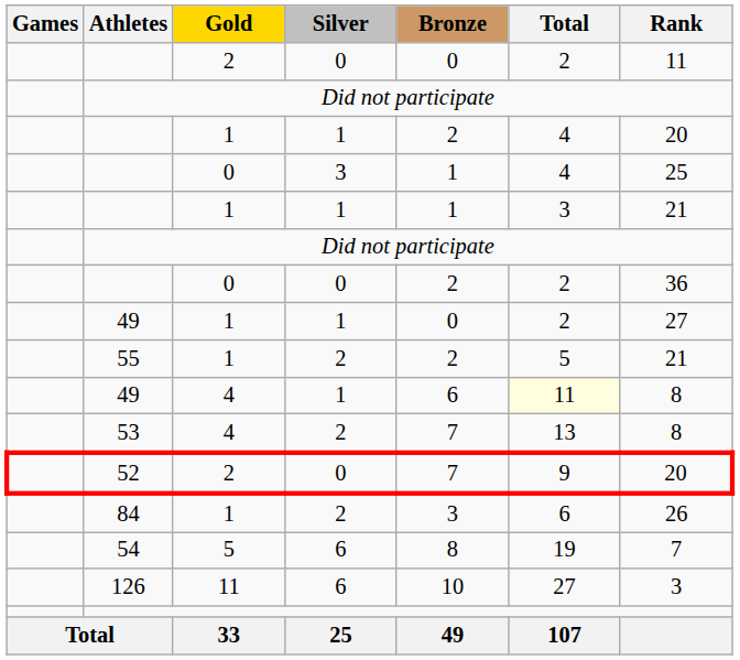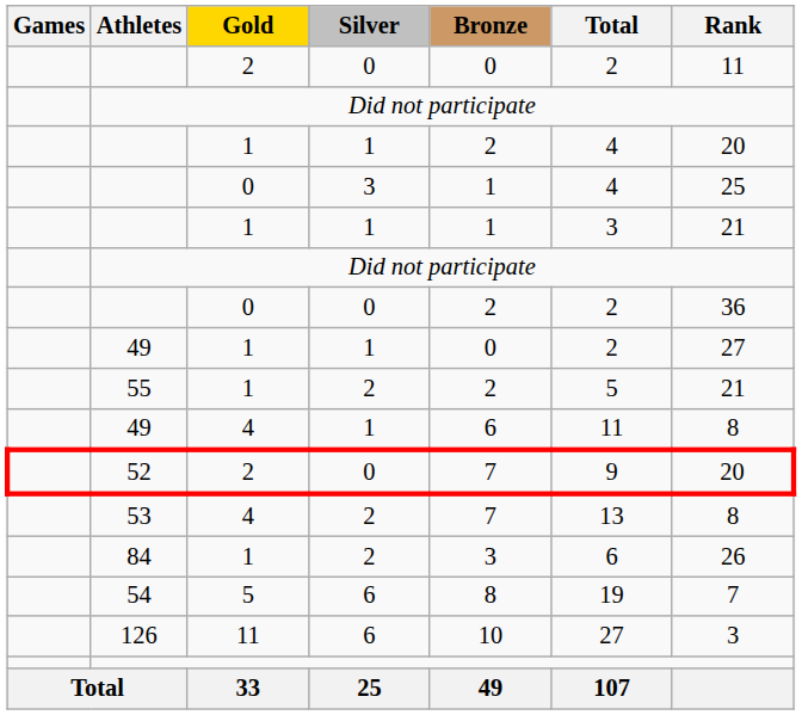 <table class="wikitable" style="text-align:center; font-size:90%;">
 <tr>
 <th>Games</th>
 <th>Athletes</th>
 <td style="background:gold; width:4.5em; font-weight:bold;">Gold</td>
 <td style="background:silver; width:4.5em; font-weight:bold;">Silver</td>
 <td style="background:#cc9966; width:4.5em; font-weight:bold;">Bronze</td>
 <th style="width:4.5em; font-weight:bold;">Total</th>
 <th style="width:4.5em; font-weight:bold;">Rank</th>
 </tr>
 <tr>
 <td align=left></td>
 <td></td>
 <td>2</td>
 <td>0</td>
 <td>0</td>
 <td>2</td>
 <td>11</td>
 </tr>
 <tr>
 <td align=left></td>
 <td colspan=6><em>Did not participate</em></td>
 </tr>
 <tr>
 <td align=left></td>
 <td></td>
 <td>1</td>
 <td>1</td>
 <td>2</td>
 <td>4</td>
 <td>20</td>
 </tr>
 <tr>
 <td align=left></td>
 <td></td>
 <td>0</td>
 <td>3</td>
 <td>1</td>
 <td>4</td>
 <td>25</td>
 </tr>
 <tr>
 <td align=left></td>
 <td></td>
 <td>1</td>
 <td>1</td>
 <td>1</td>
 <td>3</td>
 <td>21</td>
 </tr>
 <tr>
 <td align=left></td>
 <td colspan=6><em>Did not participate</em></td>
 </tr>
 <tr>
 <td align=left></td>
 <td></td>
 <td>0</td>
 <td>0</td>
 <td>2</td>
 <td>2</td>
 <td>36</td>
 </tr>
 <tr>
 <td align=left></td>
 <td>49</td>
 <td>1</td>
 <td>1</td>
 <td>0</td>
 <td>2</td>
 <td>27</td>
 </tr>
 <tr>
 <td align=left></td>
 <td>55</td>
 <td>1</td>
 <td>2</td>
 <td>2</td>
 <td>5</td>
 <td>21</td>
 </tr>
 <tr>
 <td align=left></td>
 <td>49</td>
 <td>4</td>
 <td>1</td>
 <td>6</td>
-<td style="background: lightyellow;">11</td>
-<td>8</td>
-</tr>
-<tr>
-<td align=left></td>
-<td>53</td>
-<td>4</td>
-<td>2</td>
-<td>7</td>
-<td>13</td>
+<td>11</td>
 <td>8</td>
 </tr>
 <tr style="border: 3px solid red">
 <td align=left></td>
 <td>52</td>
 <td>2</td>
 <td>0</td>
 <td>7</td>
 <td>9</td>
 <td>20</td>
+</tr>
+<tr>
+<td align=left></td>
+<td>53</td>
+<td>4</td>
+<td>2</td>
+<td>7</td>
+<td>13</td>
+<td>8</td>
 </tr>
 <tr>
 <td align=left></td>
 <td>84</td>
 <td>1</td>
 <td>2</td>
 <td>3</td>
 <td>6</td>
 <td>26</td>
 </tr>
 <tr>
 <td align=left></td>
 <td>54</td>
 <td>5</td>
 <td>6</td>
 <td>8</td>
 <td>19</td>
 <td>7</td>
 </tr>
 <tr>
 <td align=left></td>
 <td>126</td>
 <td>11</td>
 <td>6</td>
 <td>10</td>
 <td>27</td>
 <td>3</td>
 </tr>
 <tr>
 <td align=left></td>
 </tr>
 <tr>
 <th colspan=2>Total</th>
 <th>33</th>
 <th>25</th>
 <th>49</th>
 <th>107</th>
 <th></th>
 </tr>
 </table>
